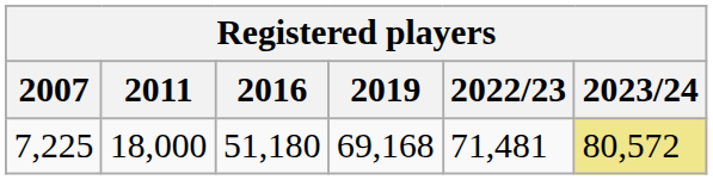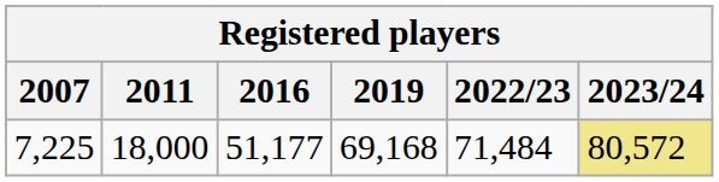 <table class="sortable wikitable">
 <tr>
 <th colspan="6">Registered players</th>
 </tr>
 <tr>
 <th colspan="1">2007</th>
 <th>2011</th>
 <th>2016</th>
 <th>2019</th>
 <th>2022/23</th>
 <th>2023/24</th>
 </tr>
 <tr>
 <td>7,225</td>
 <td>18,000</td>
-<td>51,180</td>
+<td>51,177</td>
 <td>69,168</td>
-<td>71,481</td>
+<td>71,484</td>
 <td style="background: khaki;">80,572</td>
 </tr>
 </table>
